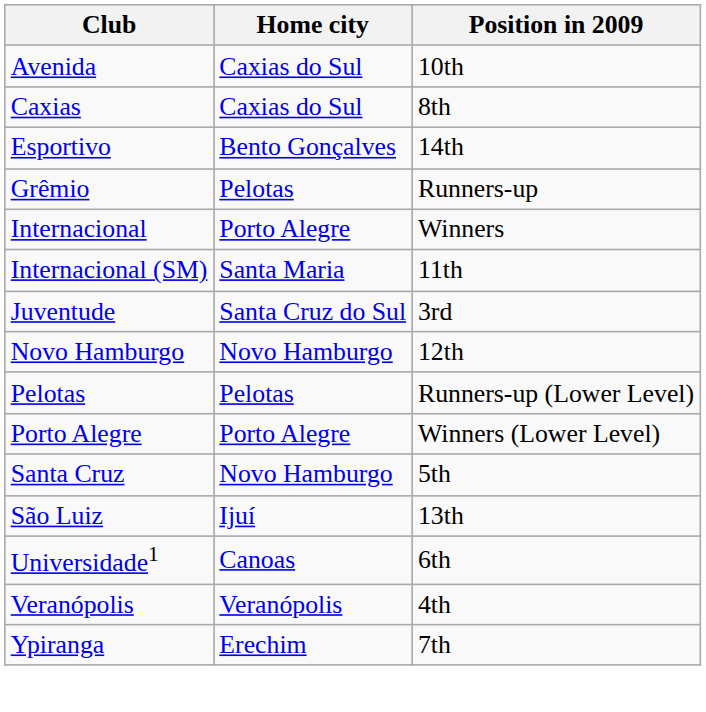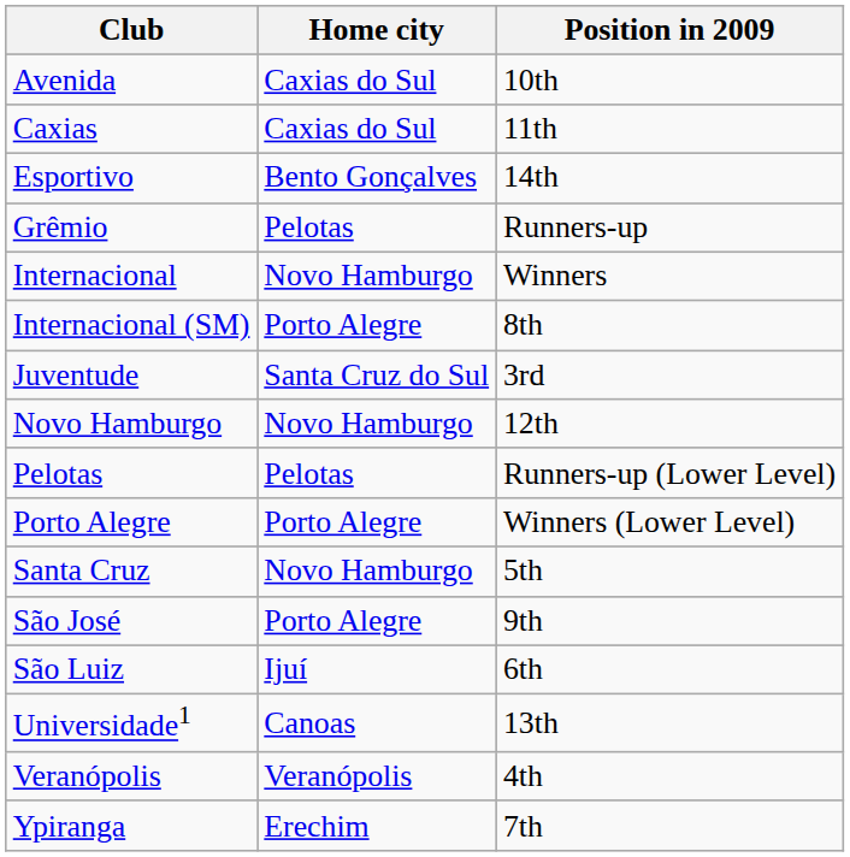 <table class="wikitable">
 <tr>
 <th>Club</th>
 <th>Home city</th>
 <th>Position in 2009</th>
 </tr>
 <tr>
 <td><a href='#'>Avenida</a></td>
 <td><a href='#'>Caxias do Sul</a></td>
 <td>10th</td>
 </tr>
 <tr>
 <td><a href='#'>Caxias</a></td>
 <td><a href='#'>Caxias do Sul</a></td>
-<td>8th</td>
+<td>11th</td>
 </tr>
 <tr>
 <td><a href='#'>Esportivo</a></td>
 <td><a href='#'>Bento Gonçalves</a></td>
 <td>14th</td>
 </tr>
 <tr>
 <td><a href='#'>Grêmio</a></td>
 <td><a href='#'>Pelotas</a></td>
 <td>Runners-up</td>
 </tr>
 <tr>
 <td><a href='#'>Internacional</a></td>
-<td><a href='#'>Porto Alegre</a></td>
+<td><a href='#'>Novo Hamburgo</a></td>
 <td>Winners</td>
 </tr>
 <tr>
 <td><a href='#'>Internacional (SM)</a></td>
-<td><a href='#'>Santa Maria</a></td>
-<td>11th</td>
+<td><a href='#'>Porto Alegre</a></td>
+<td>8th</td>
 </tr>
 <tr>
 <td><a href='#'>Juventude</a></td>
 <td><a href='#'>Santa Cruz do Sul</a></td>
 <td>3rd</td>
 </tr>
 <tr>
 <td><a href='#'>Novo Hamburgo</a></td>
 <td><a href='#'>Novo Hamburgo</a></td>
 <td>12th</td>
 </tr>
 <tr>
 <td><a href='#'>Pelotas</a></td>
 <td><a href='#'>Pelotas</a></td>
 <td>Runners-up (Lower Level)</td>
 </tr>
 <tr>
 <td><a href='#'>Porto Alegre</a></td>
 <td><a href='#'>Porto Alegre</a></td>
 <td>Winners (Lower Level)</td>
 </tr>
 <tr>
 <td><a href='#'>Santa Cruz</a></td>
 <td><a href='#'>Novo Hamburgo</a></td>
 <td>5th</td>
 </tr>
 <tr>
+<td><a href='#'>São José</a></td>
+<td><a href='#'>Porto Alegre</a></td>
+<td>9th</td>
+</tr>
+<tr>
 <td><a href='#'>São Luiz</a></td>
 <td><a href='#'>Ijuí</a></td>
-<td>13th</td>
+<td>6th</td>
 </tr>
 <tr>
 <td><a href='#'>Universidade</a><sup>1</sup></td>
 <td><a href='#'>Canoas</a></td>
-<td>6th</td>
+<td>13th</td>
 </tr>
 <tr>
 <td><a href='#'>Veranópolis</a></td>
 <td><a href='#'>Veranópolis</a></td>
 <td>4th</td>
 </tr>
 <tr>
 <td><a href='#'>Ypiranga</a></td>
 <td><a href='#'>Erechim</a></td>
 <td>7th</td>
 </tr>
 </table>
